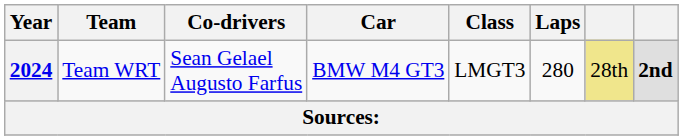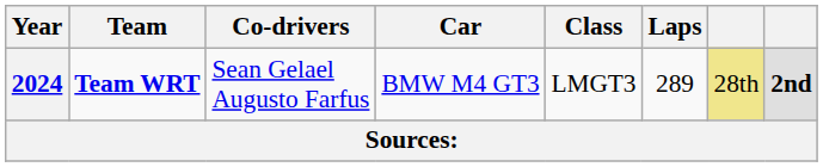 <table class="wikitable" style="text-align:center; font-size:90%">
 <tr>
 <th>Year</th>
 <th>Team</th>
 <th>Co-drivers</th>
 <th>Car</th>
 <th>Class</th>
 <th>Laps</th>
 <th></th>
 <th></th>
 </tr>
 <tr>
 <th><a href='#'>2024</a></th>
-<td align="left"> <a href='#'>Team WRT</a></td>
+<td align="left"><strong> <a href='#'>Team WRT</a></strong></td>
 <td align="left"> <a href='#'>Sean Gelael</a><br> <a href='#'>Augusto Farfus</a></td>
 <td align="left"><a href='#'>BMW M4 GT3</a></td>
 <td>LMGT3</td>
-<td>280</td>
+<td>289</td>
 <td style="background: khaki;">28th</td>
 <td style="background:#DFDFDF;"><strong>2nd</strong></td>
 </tr>
 <tr>
 <th colspan="8">Sources:</th>
 </tr>
 </table>
